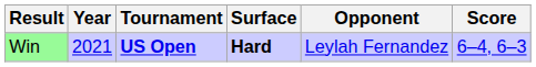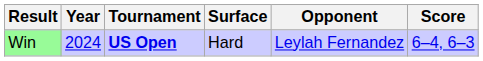 <table class="sortable wikitable">
 <tr>
 <th>Result</th>
 <th>Year</th>
 <th>Tournament</th>
 <th>Surface</th>
 <th>Opponent</th>
 <th class=unsortable>Score</th>
 </tr>
 <tr style=background:#ccf>
 <td style="background:#98fb98;">Win</td>
-<td><a href='#'>2021</a></td>
+<td><a href='#'>2024</a></td>
 <td><strong><a href='#'>US Open</a></strong></td>
-<td><strong>Hard</strong></td>
+<td>Hard</td>
 <td> <a href='#'>Leylah Fernandez</a></td>
 <td><a href='#'>6–4, 6–3</a></td>
 </tr>
 </table>
